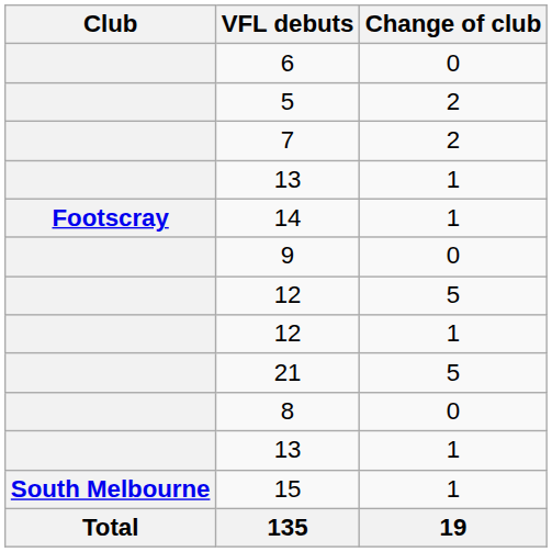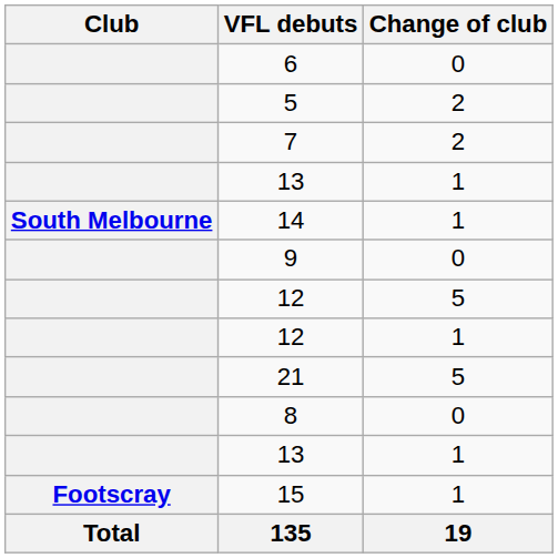 <table class="wikitable plainrowheaders sortable" style="text-align:center;">
 <tr>
 <th scope="col">Club</th>
 <th scope="col">VFL debuts</th>
 <th scope="col">Change of club</th>
 </tr>
 <tr>
 <th scope="row"></th>
 <td>6</td>
 <td>0</td>
 </tr>
 <tr>
 <th scope="row"></th>
 <td>5</td>
 <td>2</td>
 </tr>
 <tr>
 <th scope="row"></th>
 <td>7</td>
 <td>2</td>
 </tr>
 <tr>
 <th scope="row"></th>
 <td>13</td>
 <td>1</td>
 </tr>
 <tr>
-<th scope="row"><a href='#'>Footscray</a></th>
+<th scope="row"><a href='#'>South Melbourne</a></th>
 <td>14</td>
 <td>1</td>
 </tr>
 <tr>
 <th scope="row"></th>
 <td>9</td>
 <td>0</td>
 </tr>
 <tr>
 <th scope="row"></th>
 <td>12</td>
 <td>5</td>
 </tr>
 <tr>
 <th scope="row"></th>
 <td>12</td>
 <td>1</td>
 </tr>
 <tr>
 <th scope="row"></th>
 <td>21</td>
 <td>5</td>
 </tr>
 <tr>
 <th scope="row"></th>
 <td>8</td>
 <td>0</td>
 </tr>
 <tr>
 <th scope="row"></th>
 <td>13</td>
 <td>1</td>
 </tr>
 <tr>
-<th scope="row"><a href='#'>South Melbourne</a></th>
+<th scope="row"><a href='#'>Footscray</a></th>
 <td>15</td>
 <td>1</td>
 </tr>
 <tr class="sortbottom">
 <th>Total</th>
 <th>135</th>
 <th>19</th>
 </tr>
 </table>
